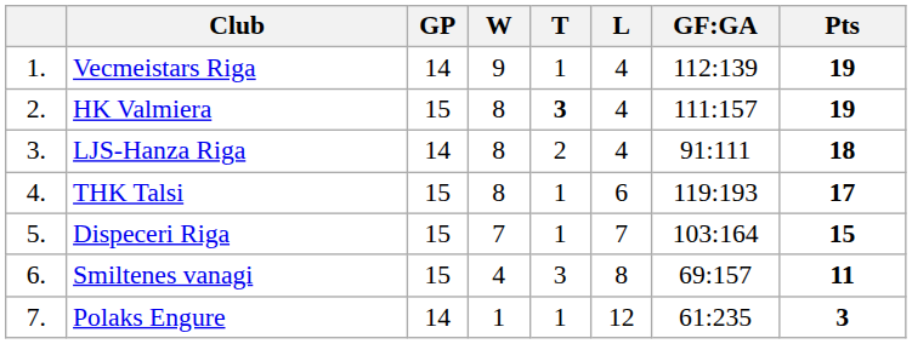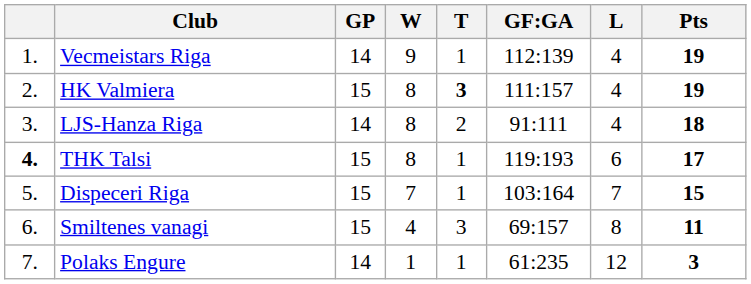 <table class="wikitable">
 <tr>
 <th width="30"></th>
 <th width="200">Club</th>
 <th width="30">GP</th>
 <th width="30">W</th>
 <th width="30">T</th>
+<th width="70">GF:GA</th>
 <th width="30">L</th>
-<th width="70">GF:GA</th>
 <th width="70">Pts</th>
 </tr>
 <tr bgcolor="#FFFFFF" align="center">
 <td>1.</td>
 <td align="left"><a href='#'>Vecmeistars Riga</a></td>
 <td>14</td>
 <td>9</td>
 <td>1</td>
+<td>112:139</td>
 <td>4</td>
-<td>112:139</td>
 <td><strong>19</strong></td>
 </tr>
 <tr bgcolor="#FFFFFF" align="center">
 <td>2.</td>
 <td align="left"><a href='#'>HK Valmiera</a></td>
 <td>15</td>
 <td>8</td>
 <td><strong>3</strong></td>
+<td>111:157</td>
 <td>4</td>
-<td>111:157</td>
 <td><strong>19</strong></td>
 </tr>
 <tr bgcolor="#FFFFFF" align="center">
 <td>3.</td>
 <td align="left"><a href='#'>LJS-Hanza Riga</a></td>
 <td>14</td>
 <td>8</td>
 <td>2</td>
+<td>91:111</td>
 <td>4</td>
-<td>91:111</td>
 <td><strong>18</strong></td>
 </tr>
 <tr bgcolor="#FFFFFF" align="center">
-<td>4.</td>
+<td><strong>4.</strong></td>
 <td align="left"><a href='#'>THK Talsi</a></td>
 <td>15</td>
 <td>8</td>
 <td>1</td>
+<td>119:193</td>
 <td>6</td>
-<td>119:193</td>
 <td><strong>17</strong></td>
 </tr>
 <tr bgcolor="#FFFFFF" align="center">
 <td>5.</td>
 <td align="left"><a href='#'>Dispeceri Riga</a></td>
 <td>15</td>
 <td>7</td>
 <td>1</td>
+<td>103:164</td>
 <td>7</td>
-<td>103:164</td>
 <td><strong>15</strong></td>
 </tr>
 <tr bgcolor="#FFFFFF" align="center">
 <td>6.</td>
 <td align="left"><a href='#'>Smiltenes vanagi</a></td>
 <td>15</td>
 <td>4</td>
 <td>3</td>
+<td>69:157</td>
 <td>8</td>
-<td>69:157</td>
 <td><strong>11</strong></td>
 </tr>
 <tr bgcolor="#FFFFFF" align="center">
 <td>7.</td>
 <td align="left"><a href='#'>Polaks Engure</a></td>
 <td>14</td>
 <td>1</td>
 <td>1</td>
+<td>61:235</td>
 <td>12</td>
-<td>61:235</td>
 <td><strong>3</strong></td>
 </tr>
 </table>
